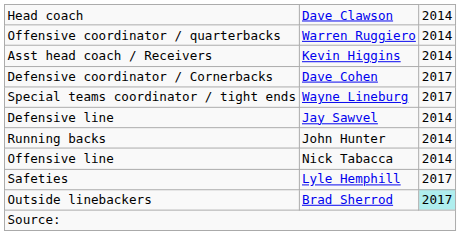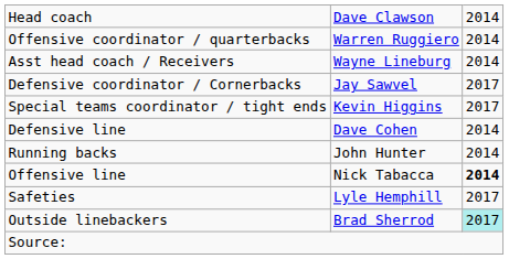 <table class="wikitable">
 <tr>
 <td>Head coach</td>
 <td><a href='#'>Dave Clawson</a></td>
 <td>2014</td>
 </tr>
 <tr>
 <td>Offensive coordinator / quarterbacks</td>
 <td><a href='#'>Warren Ruggiero</a></td>
 <td>2014</td>
 </tr>
 <tr>
 <td>Asst head coach / Receivers</td>
-<td><a href='#'>Kevin Higgins</a></td>
+<td><a href='#'>Wayne Lineburg</a></td>
 <td>2014</td>
 </tr>
 <tr>
 <td>Defensive coordinator / Cornerbacks</td>
-<td><a href='#'>Dave Cohen</a></td>
+<td><a href='#'>Jay Sawvel</a></td>
 <td>2017</td>
 </tr>
 <tr>
 <td>Special teams coordinator / tight ends</td>
-<td><a href='#'>Wayne Lineburg</a></td>
+<td><a href='#'>Kevin Higgins</a></td>
 <td>2017</td>
 </tr>
 <tr>
 <td>Defensive line</td>
-<td><a href='#'>Jay Sawvel</a></td>
+<td><a href='#'>Dave Cohen</a></td>
 <td>2014</td>
 </tr>
 <tr>
 <td>Running backs</td>
 <td>John Hunter</td>
 <td>2014</td>
 </tr>
 <tr>
 <td>Offensive line</td>
 <td>Nick Tabacca</td>
-<td>2014</td>
+<td><strong>2014</strong></td>
 </tr>
 <tr>
 <td>Safeties</td>
 <td><a href='#'>Lyle Hemphill</a></td>
 <td>2017</td>
 </tr>
 <tr>
 <td>Outside linebackers</td>
 <td><a href='#'>Brad Sherrod</a></td>
 <td style="background: paleturquoise;">2017</td>
 </tr>
 <tr>
 <td colspan=4>Source:</td>
 </tr>
 <tr>
 </tr>
 </table>
